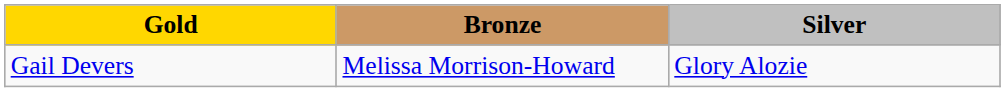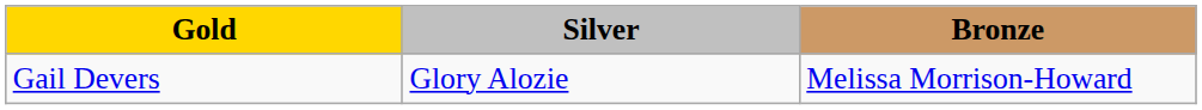 <table class="wikitable" style="text-align:left">
 <tr align="center">
 <td width=200 bgcolor=gold><strong>Gold</strong></td>
+<td width=200 bgcolor=silver><strong>Silver</strong></td>
 <td width=200 bgcolor=CC9966><strong>Bronze</strong></td>
-<td width=200 bgcolor=silver><strong>Silver</strong></td>
 </tr>
 <tr>
 <td><a href='#'>Gail Devers</a><br><em></em></td>
+<td><a href='#'>Glory Alozie</a><br><em></em></td>
 <td><a href='#'>Melissa Morrison-Howard</a><br><em></em></td>
-<td><a href='#'>Glory Alozie</a><br><em></em></td>
 </tr>
 </table>
